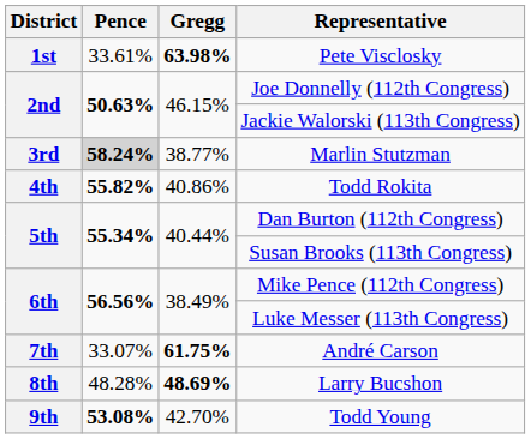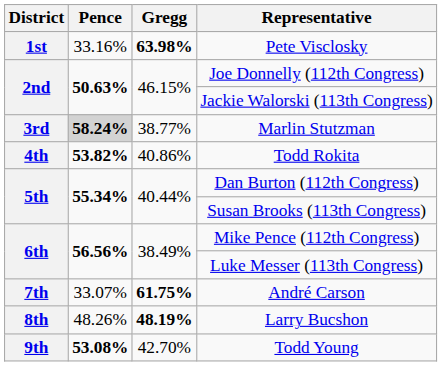 <table class=wikitable>
 <tr>
 <th>District</th>
 <th>Pence</th>
 <th>Gregg</th>
 <th>Representative</th>
 </tr>
 <tr align=center>
 <th rowspan=1 ><a href='#'>1st</a></th>
-<td rowspan=1>33.61%</td>
+<td rowspan=1>33.16%</td>
 <td rowspan=1><strong>63.98%</strong></td>
 <td><a href='#'>Pete Visclosky</a></td>
 </tr>
 <tr align=center>
 <th rowspan=2 ><a href='#'>2nd</a></th>
 <td rowspan=2><strong>50.63%</strong></td>
 <td rowspan=2>46.15%</td>
 <td><a href='#'>Joe Donnelly</a> (<a href='#'>112th Congress</a>)</td>
 </tr>
 <tr align=center>
 <td><a href='#'>Jackie Walorski</a> (<a href='#'>113th Congress</a>)</td>
 </tr>
 <tr align=center>
 <th rowspan=1 ><a href='#'>3rd</a></th>
 <td rowspan=1 style="background: lightgrey;"><strong>58.24%</strong></td>
 <td rowspan=1>38.77%</td>
 <td><a href='#'>Marlin Stutzman</a></td>
 </tr>
 <tr align=center>
 <th rowspan=1 ><a href='#'>4th</a></th>
-<td rowspan=1><strong>55.82%</strong></td>
+<td rowspan=1><strong>53.82%</strong></td>
 <td rowspan=1>40.86%</td>
 <td><a href='#'>Todd Rokita</a></td>
 </tr>
 <tr align=center>
 <th rowspan=2 ><a href='#'>5th</a></th>
 <td rowspan=2><strong>55.34%</strong></td>
 <td rowspan=2>40.44%</td>
 <td><a href='#'>Dan Burton</a> (<a href='#'>112th Congress</a>)</td>
 </tr>
 <tr align=center>
 <td><a href='#'>Susan Brooks</a> (<a href='#'>113th Congress</a>)</td>
 </tr>
 <tr align=center>
 <th rowspan=2 ><a href='#'>6th</a></th>
 <td rowspan=2><strong>56.56%</strong></td>
 <td rowspan=2>38.49%</td>
 <td><a href='#'>Mike Pence</a> (<a href='#'>112th Congress</a>)</td>
 </tr>
 <tr align=center>
 <td><a href='#'>Luke Messer</a> (<a href='#'>113th Congress</a>)</td>
 </tr>
 <tr align=center>
 <th rowspan=1 ><a href='#'>7th</a></th>
 <td rowspan=1>33.07%</td>
 <td rowspan=1><strong>61.75%</strong></td>
 <td><a href='#'>André Carson</a></td>
 </tr>
 <tr align=center>
 <th rowspan=1 ><a href='#'>8th</a></th>
-<td rowspan=1>48.28%</td>
-<td rowspan=1><strong>48.69%</strong></td>
+<td rowspan=1>48.26%</td>
+<td rowspan=1><strong>48.19%</strong></td>
 <td><a href='#'>Larry Bucshon</a></td>
 </tr>
 <tr align=center>
 <th rowspan=2 ><a href='#'>9th</a></th>
 <td rowspan=2><strong>53.08%</strong></td>
 <td rowspan=2>42.70%</td>
 <td><a href='#'>Todd Young</a></td>
 </tr>
 </table>
